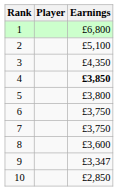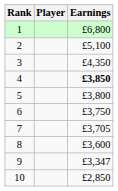 <table class="wikitable" style="float:right; text-align:right; margin-left:1em">
 <tr>
 <th>Rank</th>
 <th>Player</th>
 <th>Earnings</th>
 </tr>
 <tr style="background-color:#ccffcc">
 <td align=center>1</td>
 <td style="text-align:left"><strong><em></em></strong></td>
 <td>£6,800</td>
 </tr>
 <tr>
 <td align=center>2</td>
 <td style="text-align:left"></td>
 <td>£5,100</td>
 </tr>
 <tr>
 <td align=center>3</td>
 <td style="text-align:left"></td>
 <td>£4,350</td>
 </tr>
 <tr>
 <td align=center>4</td>
 <td style="text-align:left"></td>
 <td><strong>£3,850</strong></td>
 </tr>
 <tr>
 <td align=center>5</td>
 <td style="text-align:left"></td>
 <td>£3,800</td>
 </tr>
 <tr>
 <td align=center>6</td>
 <td style="text-align:left"></td>
 <td>£3,750</td>
 </tr>
 <tr>
 <td align=center>7</td>
 <td style="text-align:left"></td>
-<td>£3,750</td>
+<td>£3,705</td>
 </tr>
 <tr>
 <td align=center>8</td>
 <td style="text-align:left"></td>
 <td>£3,600</td>
 </tr>
 <tr>
 <td align=center>9</td>
 <td style="text-align:left"></td>
 <td>£3,347</td>
 </tr>
 <tr>
 <td align=center>10</td>
 <td style="text-align:left"></td>
 <td>£2,850</td>
 </tr>
 </table>
